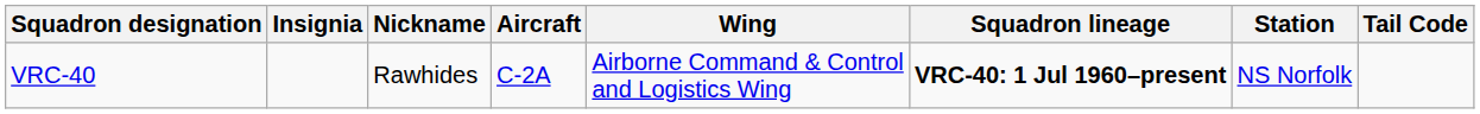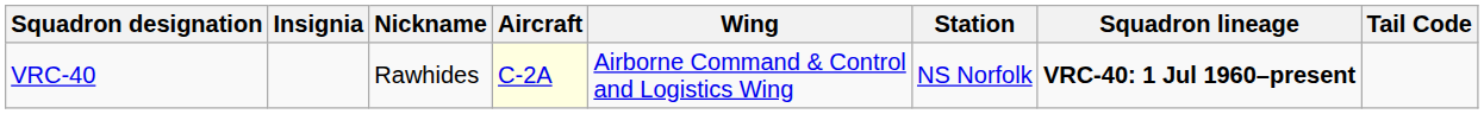 <table class="wikitable">
 <tr>
 <th>Squadron designation</th>
 <th>Insignia</th>
 <th>Nickname</th>
 <th>Aircraft</th>
 <th>Wing</th>
+<th>Station</th>
 <th>Squadron lineage</th>
-<th>Station</th>
 <th>Tail Code</th>
 </tr>
 <tr>
 <td><a href='#'>VRC-40</a></td>
 <td></td>
 <td>Rawhides</td>
-<td><a href='#'>C-2A</a></td>
+<td style="background: lightyellow;"><a href='#'>C-2A</a></td>
 <td style="text-align:left; white-space: nowrap;"><a href='#'>Airborne Command & Control<br>and Logistics Wing</a></td>
+<td><a href='#'>NS Norfolk</a></td>
 <td style="text-align:left; white-space: nowrap;"><strong>VRC-40: 1 Jul 1960–present</strong></td>
-<td><a href='#'>NS Norfolk</a></td>
 <td></td>
 </tr>
 </table>
